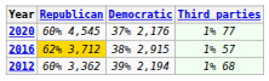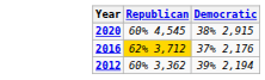 <table class="wikitable" style="float:right; font-size:95%;">
 <tr bgcolor=lightgrey>
 <th>Year</th>
 <th><a href='#'>Republican</a></th>
 <th><a href='#'>Democratic</a></th>
-<th><a href='#'>Third parties</a></th>
 </tr>
 <tr>
 <td><strong><a href='#'>2020</a></strong></td>
 <td style="text-align:center;" ><em>60%</em> <em>4,545</em></td>
-<td style="text-align:center;" ><em>37%</em> <em>2,176</em></td>
-<td style="text-align:center; background:honeyDew;"><em>1%</em> <em>77</em></td>
+<td style="text-align:center;" ><em>38%</em> <em>2,915</em></td>
 </tr>
 <tr>
 <td><strong><a href='#'>2016</a></strong></td>
 <td style="background: gold; text-align:center;" ><em>62%</em> <em>3,712</em></td>
-<td style="text-align:center;" ><em>38%</em> <em>2,915</em></td>
-<td style="text-align:center; background:honeyDew;"><em>1%</em> <em>57</em></td>
+<td style="text-align:center;" ><em>37%</em> <em>2,176</em></td>
 </tr>
 <tr>
 <td><strong><a href='#'>2012</a></strong></td>
 <td style="text-align:center;" ><em>60%</em> <em>3,362</em></td>
 <td style="text-align:center;" ><em>39%</em> <em>2,194</em></td>
-<td style="text-align:center; background:honeyDew;"><em>1%</em> <em>68</em></td>
 </tr>
 </table>
